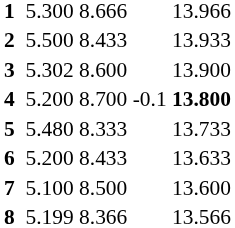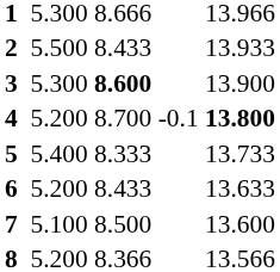 <table>
 <tr>
 <th scope=row style="text-align:center">1</th>
 <td align=left></td>
 <td>5.300</td>
 <td>8.666</td>
 <td></td>
 <td>13.966</td>
 </tr>
 <tr>
 <th scope=row style="text-align:center">2</th>
 <td align=left></td>
 <td>5.500</td>
 <td>8.433</td>
 <td></td>
 <td>13.933</td>
 </tr>
 <tr>
 <th scope=row style="text-align:center">3</th>
 <td align=left></td>
-<td>5.302</td>
-<td>8.600</td>
+<td>5.300</td>
+<td><strong>8.600</strong></td>
 <td></td>
 <td>13.900</td>
 </tr>
 <tr>
 <th scope=row style="text-align:center">4</th>
 <td align=left></td>
 <td>5.200</td>
 <td>8.700</td>
 <td>-0.1</td>
 <td><strong>13.800</strong></td>
 </tr>
 <tr>
 <th scope=row style="text-align:center">5</th>
 <td align=left></td>
-<td>5.480</td>
+<td>5.400</td>
 <td>8.333</td>
 <td></td>
 <td>13.733</td>
 </tr>
 <tr>
 <th scope=row style="text-align:center">6</th>
 <td align=left></td>
 <td>5.200</td>
 <td>8.433</td>
 <td></td>
 <td>13.633</td>
 </tr>
 <tr>
 <th scope=row style="text-align:center">7</th>
 <td align=left></td>
 <td>5.100</td>
 <td>8.500</td>
 <td></td>
 <td>13.600</td>
 </tr>
 <tr>
 <th scope=row style="text-align:center">8</th>
 <td align=left></td>
-<td>5.199</td>
+<td>5.200</td>
 <td>8.366</td>
 <td></td>
 <td>13.566</td>
 </tr>
 <tr>
 </tr>
 </table>
